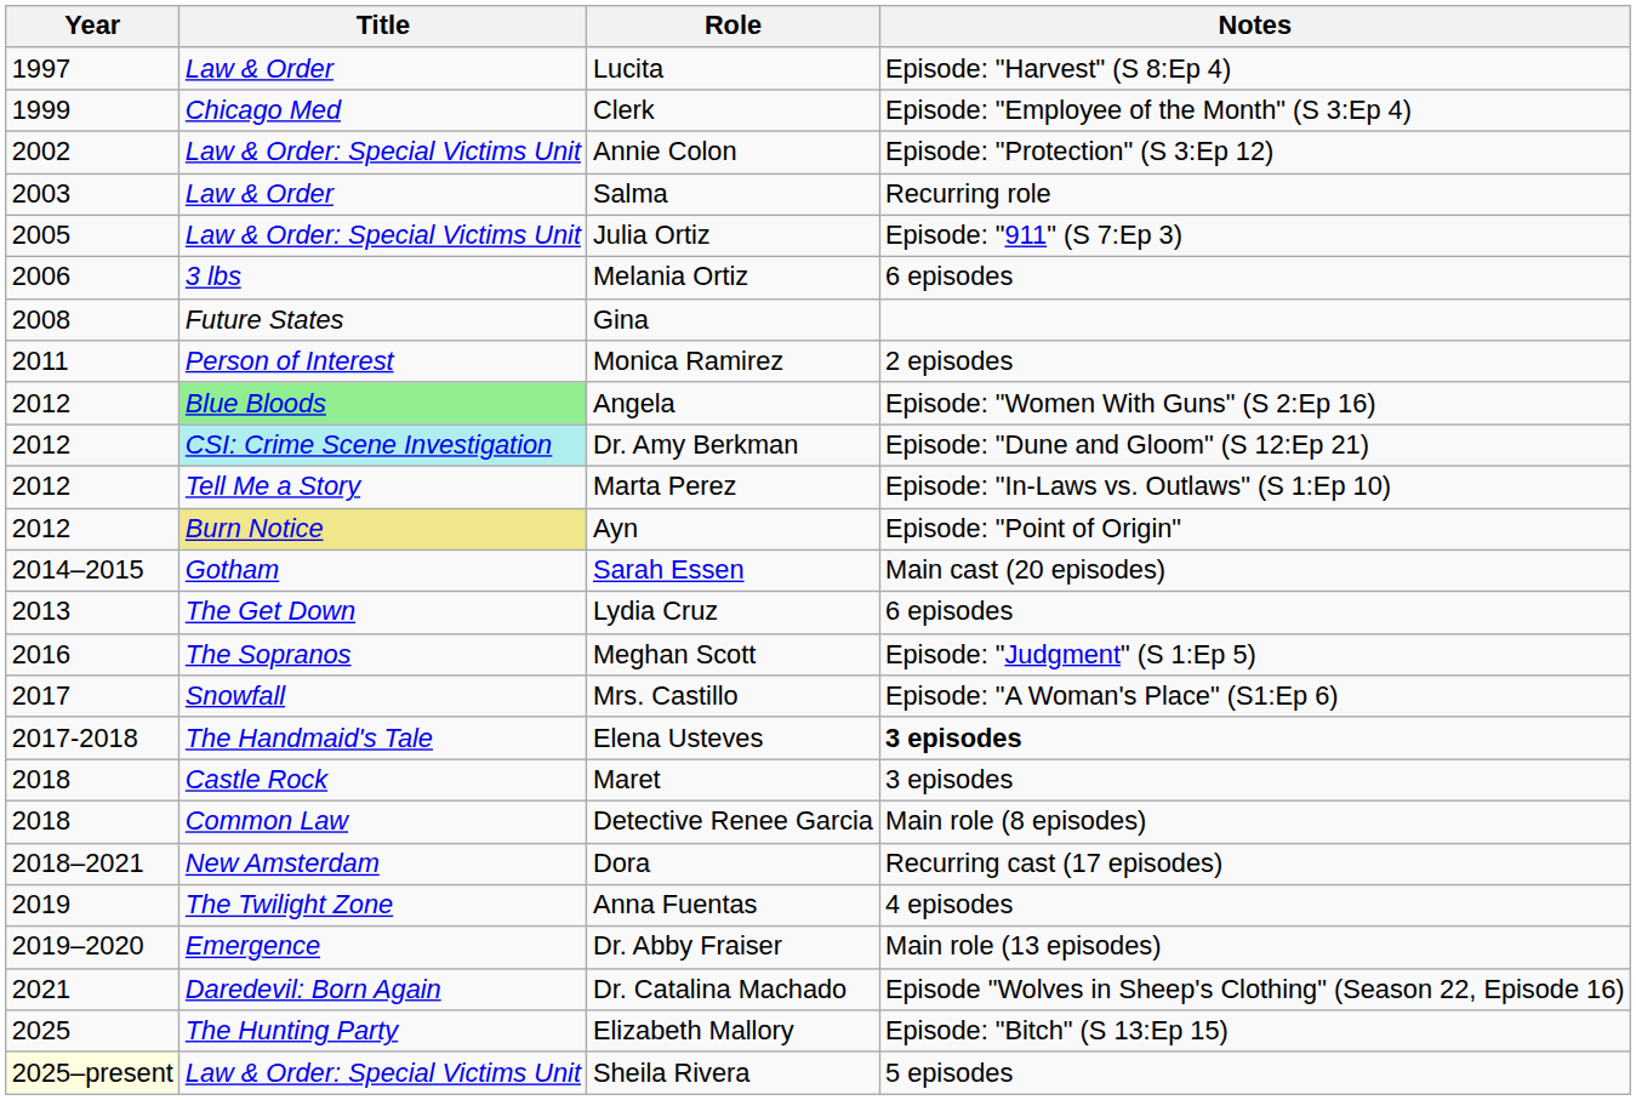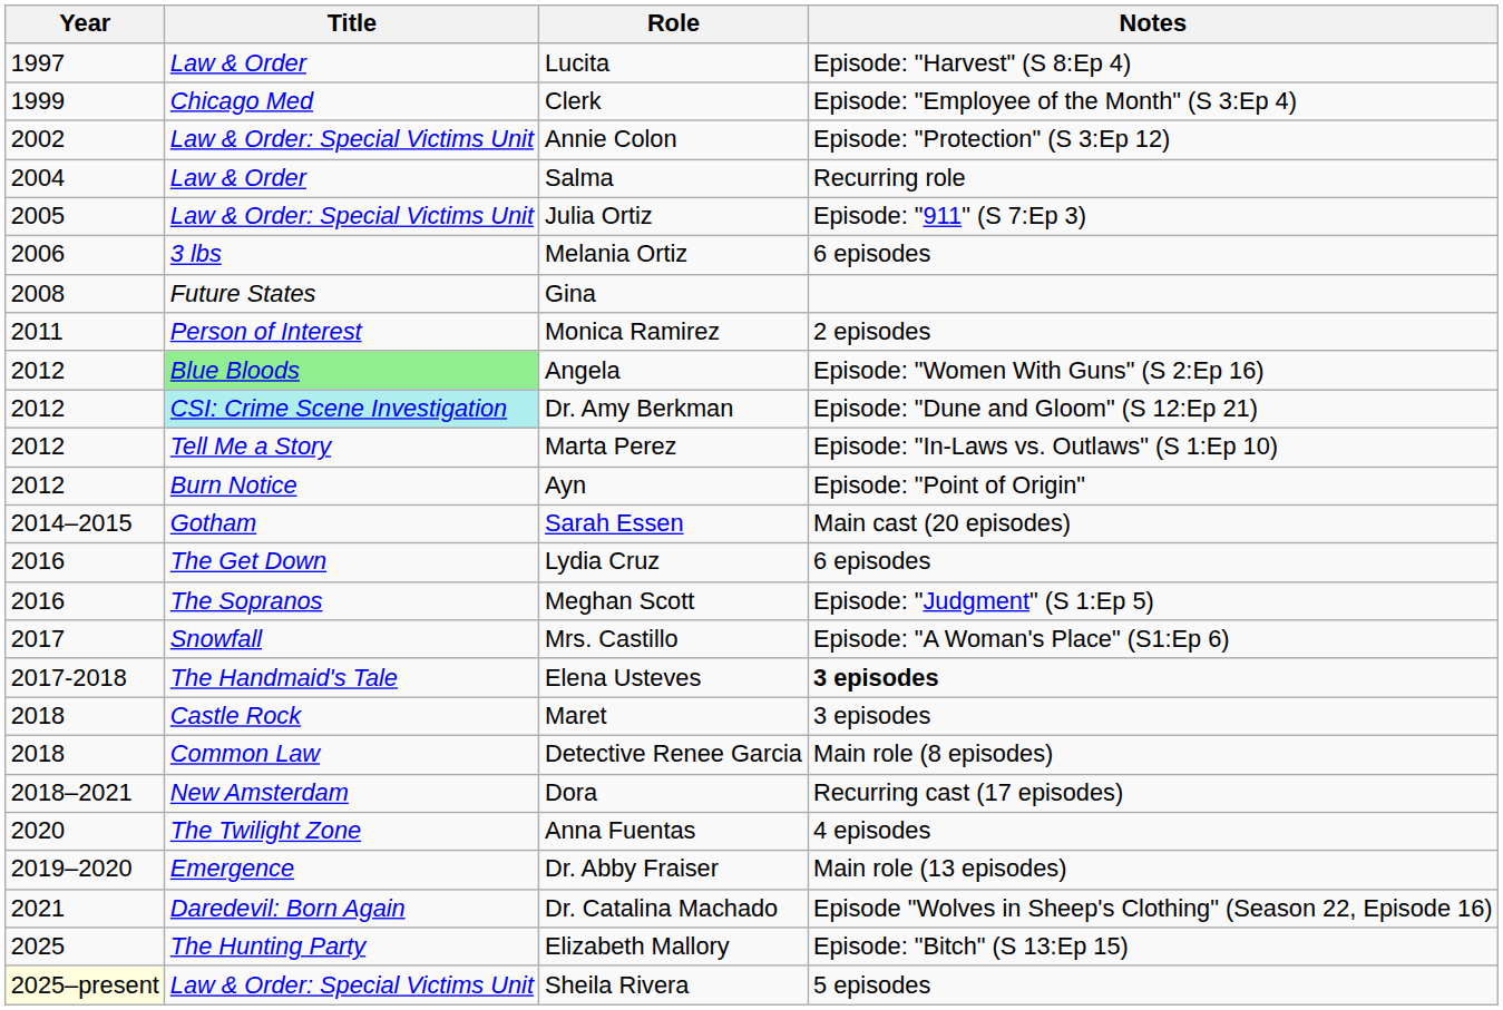 <table class="wikitable">
 <tr>
 <th>Year</th>
 <th>Title</th>
 <th>Role</th>
 <th class="unsortable">Notes</th>
 </tr>
 <tr>
 <td>1997</td>
 <td><em><a href='#'>Law & Order</a></em></td>
 <td>Lucita</td>
 <td>Episode: "Harvest" (S 8:Ep 4)</td>
 </tr>
 <tr>
 <td>1999</td>
 <td><em><a href='#'>Chicago Med</a></em></td>
 <td>Clerk</td>
 <td>Episode: "Employee of the Month" (S 3:Ep 4)</td>
 </tr>
 <tr>
 <td>2002</td>
 <td><em><a href='#'>Law & Order: Special Victims Unit</a></em></td>
 <td>Annie Colon</td>
 <td>Episode: "Protection" (S 3:Ep 12)</td>
 </tr>
 <tr>
-<td>2003</td>
+<td>2004</td>
 <td><em><a href='#'>Law & Order</a></em></td>
 <td>Salma</td>
 <td>Recurring role</td>
 </tr>
 <tr>
 <td>2005</td>
 <td><em><a href='#'>Law & Order: Special Victims Unit</a></em></td>
 <td>Julia Ortiz</td>
 <td>Episode: "<a href='#'>911</a>" (S 7:Ep 3)</td>
 </tr>
 <tr>
 <td>2006</td>
 <td><em><a href='#'>3 lbs</a></em></td>
 <td>Melania Ortiz</td>
 <td>6 episodes</td>
 </tr>
 <tr>
 <td>2008</td>
 <td><em>Future States</em></td>
 <td>Gina</td>
 <td></td>
 </tr>
 <tr>
 <td>2011</td>
 <td><em><a href='#'>Person of Interest</a></em></td>
 <td>Monica Ramirez</td>
 <td>2 episodes</td>
 </tr>
 <tr>
 <td>2012</td>
 <td style="background: lightgreen;"><em><a href='#'>Blue Bloods</a></em></td>
 <td>Angela</td>
 <td>Episode: "Women With Guns" (S 2:Ep 16)</td>
 </tr>
 <tr>
 <td>2012</td>
 <td style="background: paleturquoise;"><em><a href='#'>CSI: Crime Scene Investigation</a></em></td>
 <td>Dr. Amy Berkman</td>
 <td>Episode: "Dune and Gloom" (S 12:Ep 21)</td>
 </tr>
 <tr>
 <td>2012</td>
 <td><em><a href='#'>Tell Me a Story</a></em></td>
 <td>Marta Perez</td>
 <td>Episode: "In-Laws vs. Outlaws" (S 1:Ep 10)</td>
 </tr>
 <tr>
 <td>2012</td>
-<td style="background: khaki;"><em><a href='#'>Burn Notice</a></em></td>
+<td><em><a href='#'>Burn Notice</a></em></td>
 <td>Ayn</td>
 <td>Episode: "Point of Origin"</td>
 </tr>
 <tr>
 <td>2014–2015</td>
 <td><em><a href='#'>Gotham</a></em></td>
 <td><a href='#'>Sarah Essen</a></td>
 <td>Main cast (20 episodes)</td>
 </tr>
 <tr>
-<td>2013</td>
+<td>2016</td>
 <td><em><a href='#'>The Get Down</a></em></td>
 <td>Lydia Cruz</td>
 <td>6 episodes</td>
 </tr>
 <tr>
 <td>2016</td>
 <td><em><a href='#'>The Sopranos</a></em></td>
 <td>Meghan Scott</td>
 <td>Episode: "<a href='#'>Judgment</a>" (S 1:Ep 5)</td>
 </tr>
 <tr>
 <td>2017</td>
 <td><em><a href='#'>Snowfall</a></em></td>
 <td>Mrs. Castillo</td>
 <td>Episode: "A Woman's Place" (S1:Ep 6)</td>
 </tr>
 <tr>
 <td>2017-2018</td>
 <td><em><a href='#'>The Handmaid's Tale</a></em></td>
 <td>Elena Usteves</td>
 <td><strong>3 episodes</strong></td>
 </tr>
 <tr>
 <td>2018</td>
 <td><em><a href='#'>Castle Rock</a></em></td>
 <td>Maret</td>
 <td>3 episodes</td>
 </tr>
 <tr>
 <td>2018</td>
 <td><em><a href='#'>Common Law</a></em></td>
 <td>Detective Renee Garcia</td>
 <td>Main role (8 episodes)</td>
 </tr>
 <tr>
 <td>2018–2021</td>
 <td><em><a href='#'>New Amsterdam</a></em></td>
 <td>Dora</td>
 <td>Recurring cast (17 episodes)</td>
 </tr>
 <tr>
-<td>2019</td>
+<td>2020</td>
 <td><em><a href='#'>The Twilight Zone</a></em></td>
 <td>Anna Fuentas</td>
 <td>4 episodes</td>
 </tr>
 <tr>
 <td>2019–2020</td>
 <td><em><a href='#'>Emergence</a></em></td>
 <td>Dr. Abby Fraiser</td>
 <td>Main role (13 episodes)</td>
 </tr>
 <tr>
 <td>2021</td>
 <td><em><a href='#'>Daredevil: Born Again</a></em></td>
 <td>Dr. Catalina Machado</td>
 <td>Episode "Wolves in Sheep's Clothing" (Season 22, Episode 16)</td>
 </tr>
 <tr>
 <td>2025</td>
 <td><em><a href='#'>The Hunting Party</a></em></td>
 <td>Elizabeth Mallory</td>
 <td>Episode: "Bitch" (S 13:Ep 15)</td>
 </tr>
 <tr>
 <td style="background: lightyellow;">2025–present</td>
 <td><em><a href='#'>Law & Order: Special Victims Unit</a></em></td>
 <td>Sheila Rivera</td>
 <td>5 episodes</td>
 </tr>
 </table>
